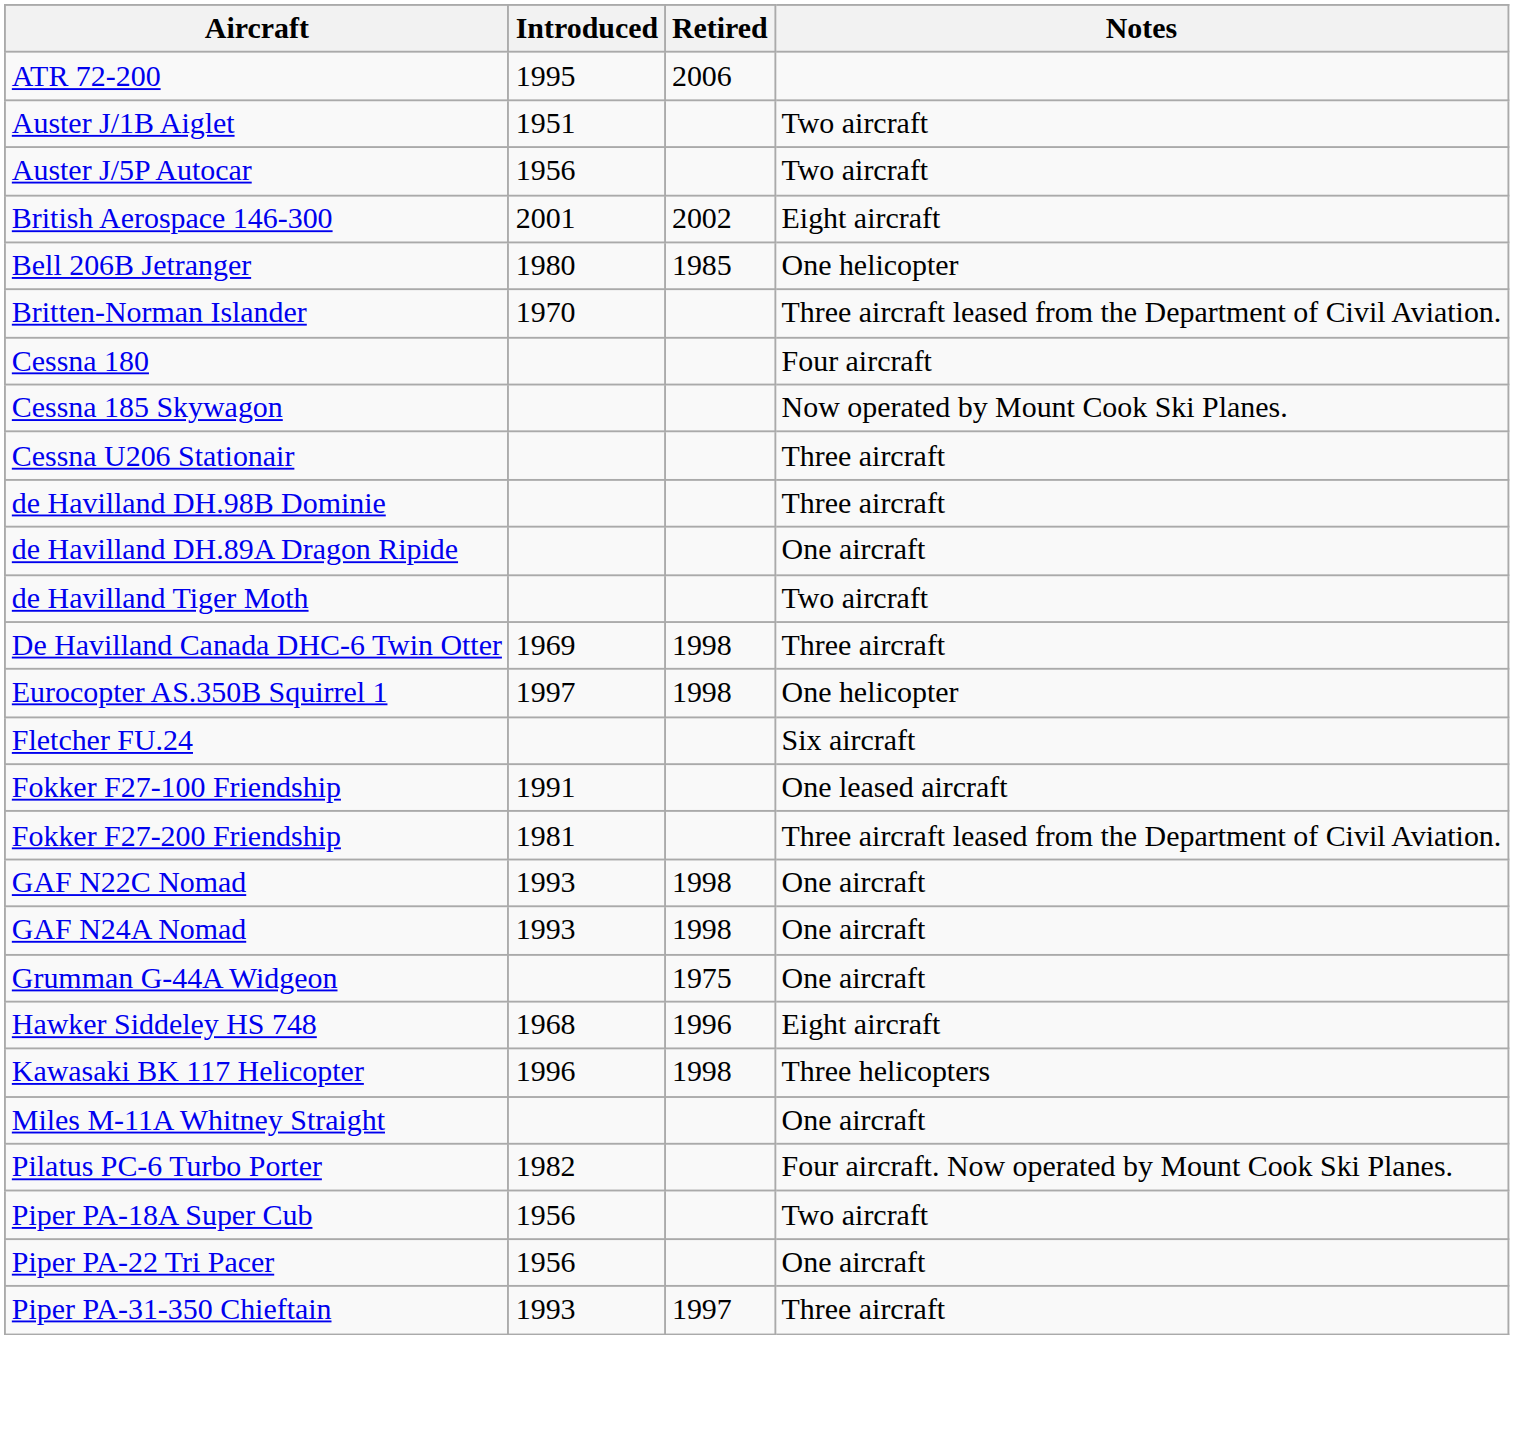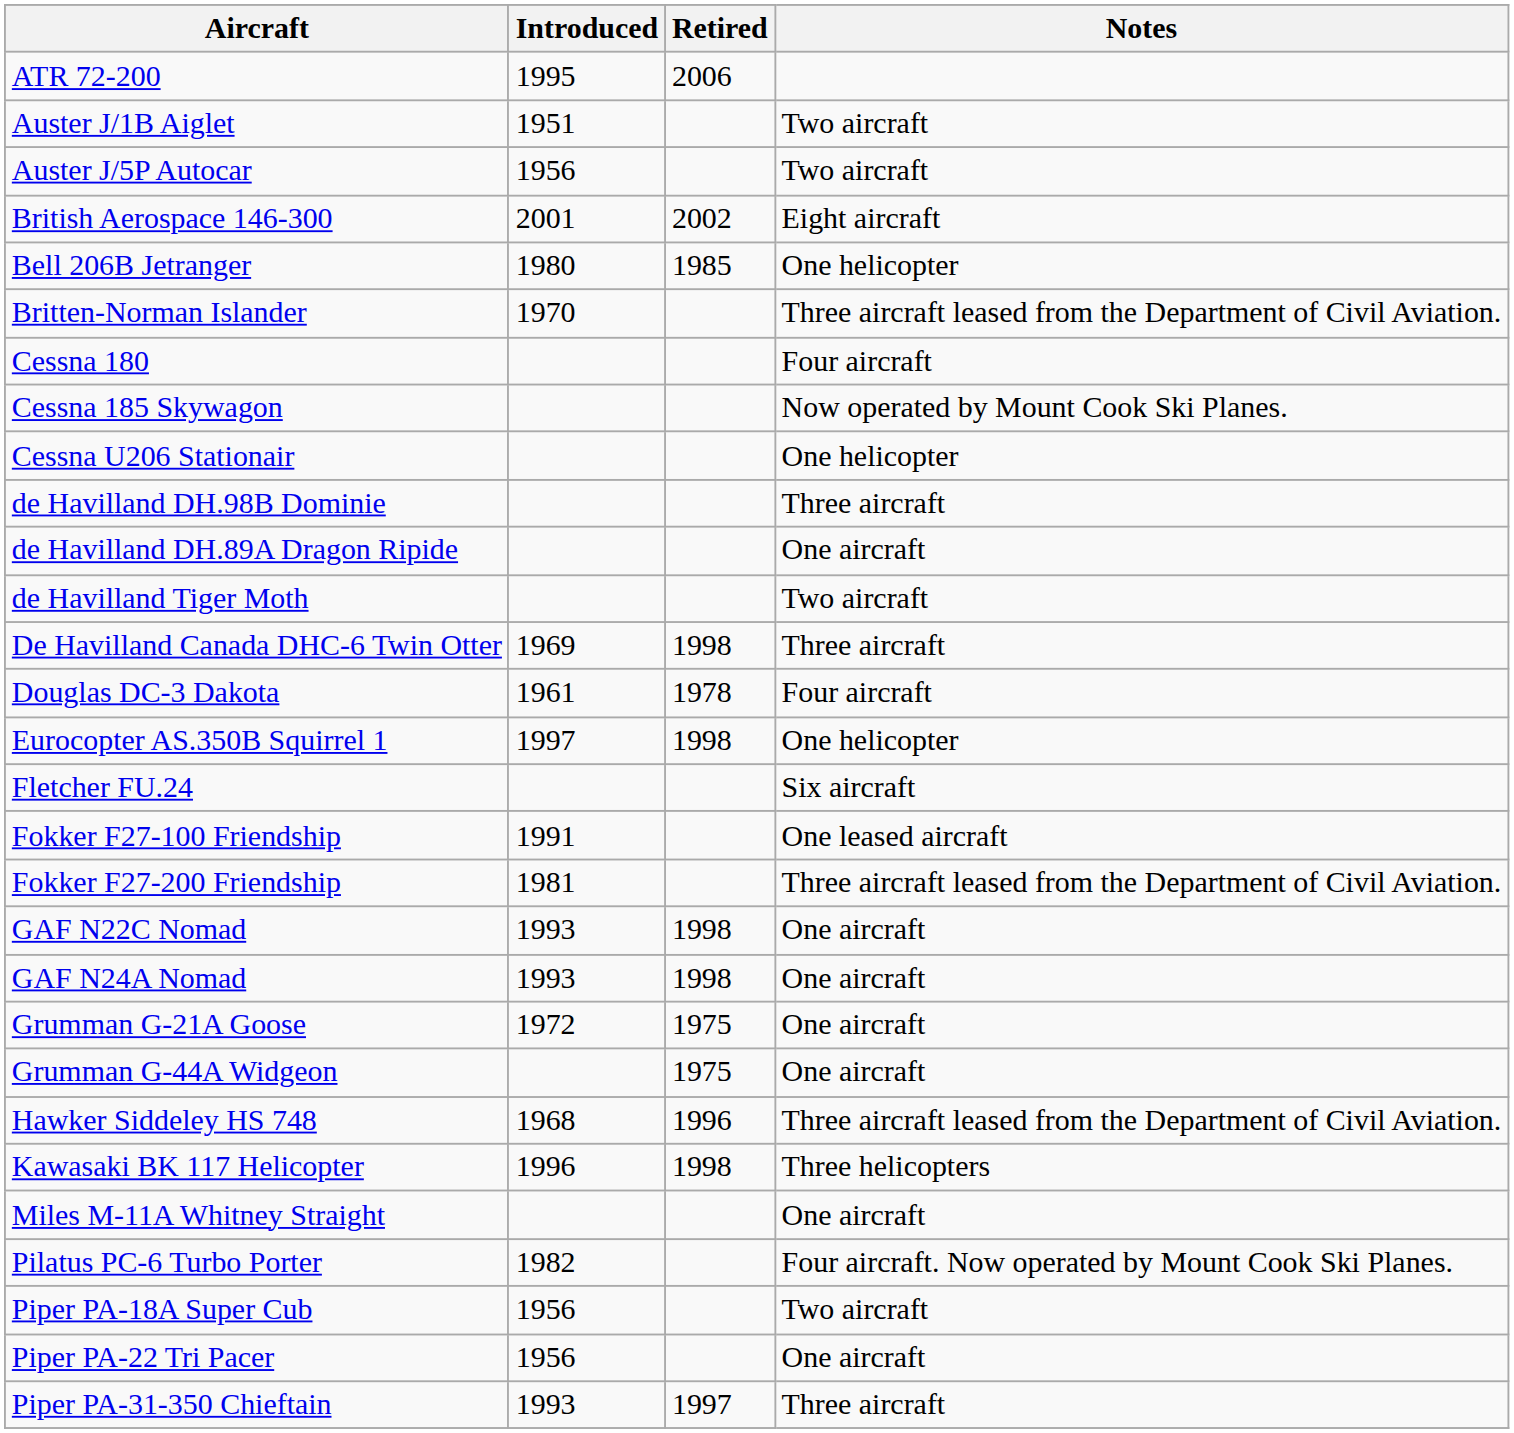 <table class="wikitable sortable">
 <tr>
 <th>Aircraft</th>
 <th>Introduced</th>
 <th>Retired</th>
 <th>Notes</th>
 </tr>
 <tr>
 <td><a href='#'>ATR 72-200</a></td>
 <td>1995</td>
 <td>2006</td>
 <td></td>
 </tr>
 <tr>
 <td><a href='#'>Auster J/1B Aiglet</a></td>
 <td>1951</td>
 <td></td>
 <td>Two aircraft</td>
 </tr>
 <tr>
 <td><a href='#'>Auster J/5P Autocar</a></td>
 <td>1956</td>
 <td></td>
 <td>Two aircraft</td>
 </tr>
 <tr>
 <td><a href='#'>British Aerospace 146-300</a></td>
 <td>2001</td>
 <td>2002</td>
 <td>Eight aircraft</td>
 </tr>
 <tr>
 <td><a href='#'>Bell 206B Jetranger</a></td>
 <td>1980</td>
 <td>1985</td>
 <td>One helicopter</td>
 </tr>
 <tr>
 <td><a href='#'>Britten-Norman Islander</a></td>
 <td>1970</td>
 <td></td>
 <td>Three aircraft leased from the Department of Civil Aviation.</td>
 </tr>
 <tr>
 <td><a href='#'>Cessna 180</a></td>
 <td></td>
 <td></td>
 <td>Four aircraft</td>
 </tr>
 <tr>
 <td><a href='#'>Cessna 185 Skywagon</a></td>
 <td></td>
 <td></td>
 <td>Now operated by Mount Cook Ski Planes.</td>
 </tr>
 <tr>
 <td><a href='#'>Cessna U206 Stationair</a></td>
 <td></td>
 <td></td>
-<td>Three aircraft</td>
+<td>One helicopter</td>
 </tr>
 <tr>
 <td><a href='#'>de Havilland DH.98B Dominie</a></td>
 <td></td>
 <td></td>
 <td>Three aircraft</td>
 </tr>
 <tr>
 <td><a href='#'>de Havilland DH.89A Dragon Ripide</a></td>
 <td></td>
 <td></td>
 <td>One aircraft</td>
 </tr>
 <tr>
 <td><a href='#'>de Havilland Tiger Moth</a></td>
 <td></td>
 <td></td>
 <td>Two aircraft</td>
 </tr>
 <tr>
 <td><a href='#'>De Havilland Canada DHC-6 Twin Otter</a></td>
 <td>1969</td>
 <td>1998</td>
 <td>Three aircraft</td>
+</tr>
+<tr>
+<td><a href='#'>Douglas DC-3 Dakota</a></td>
+<td>1961</td>
+<td>1978</td>
+<td>Four aircraft</td>
 </tr>
 <tr>
 <td><a href='#'>Eurocopter AS.350B Squirrel 1</a></td>
 <td>1997</td>
 <td>1998</td>
 <td>One helicopter</td>
 </tr>
 <tr>
 <td><a href='#'>Fletcher FU.24</a></td>
 <td></td>
 <td></td>
 <td>Six aircraft</td>
 </tr>
 <tr>
 <td><a href='#'>Fokker F27-100 Friendship</a></td>
 <td>1991</td>
 <td></td>
 <td>One leased aircraft</td>
 </tr>
 <tr>
 <td><a href='#'>Fokker F27-200 Friendship</a></td>
 <td>1981</td>
 <td></td>
 <td>Three aircraft leased from the Department of Civil Aviation.</td>
 </tr>
 <tr>
 <td><a href='#'>GAF N22C Nomad</a></td>
 <td>1993</td>
 <td>1998</td>
 <td>One aircraft</td>
 </tr>
 <tr>
 <td><a href='#'>GAF N24A Nomad</a></td>
 <td>1993</td>
 <td>1998</td>
 <td>One aircraft</td>
 </tr>
 <tr>
+<td><a href='#'>Grumman G-21A Goose</a></td>
+<td>1972</td>
+<td>1975</td>
+<td>One aircraft</td>
+</tr>
+<tr>
 <td><a href='#'>Grumman G-44A Widgeon</a></td>
 <td></td>
 <td>1975</td>
 <td>One aircraft</td>
 </tr>
 <tr>
 <td><a href='#'>Hawker Siddeley HS 748</a></td>
 <td>1968</td>
 <td>1996</td>
-<td>Eight aircraft</td>
+<td>Three aircraft leased from the Department of Civil Aviation.</td>
 </tr>
 <tr>
 <td><a href='#'>Kawasaki BK 117 Helicopter</a></td>
 <td>1996</td>
 <td>1998</td>
 <td>Three helicopters</td>
 </tr>
 <tr>
 <td><a href='#'>Miles M-11A Whitney Straight</a></td>
 <td></td>
 <td></td>
 <td>One aircraft</td>
 </tr>
 <tr>
 <td><a href='#'>Pilatus PC-6 Turbo Porter</a></td>
 <td>1982</td>
 <td></td>
 <td>Four aircraft. Now operated by Mount Cook Ski Planes.</td>
 </tr>
 <tr>
 <td><a href='#'>Piper PA-18A Super Cub</a></td>
 <td>1956</td>
 <td></td>
 <td>Two aircraft</td>
 </tr>
 <tr>
 <td><a href='#'>Piper PA-22 Tri Pacer</a></td>
 <td>1956</td>
 <td></td>
 <td>One aircraft</td>
 </tr>
 <tr>
 <td><a href='#'>Piper PA-31-350 Chieftain</a></td>
 <td>1993</td>
 <td>1997</td>
 <td>Three aircraft</td>
 </tr>
 </table>
